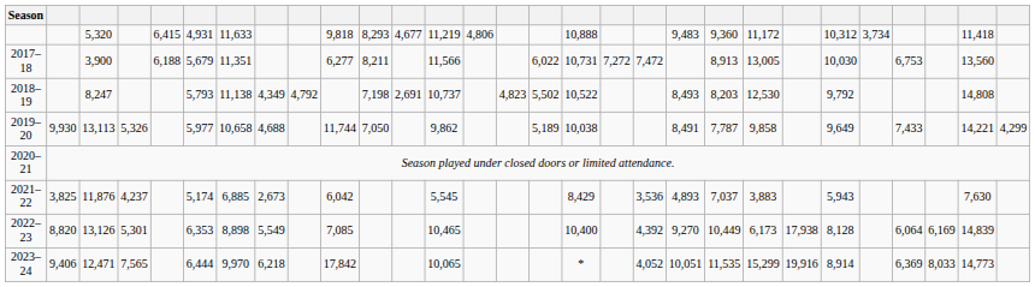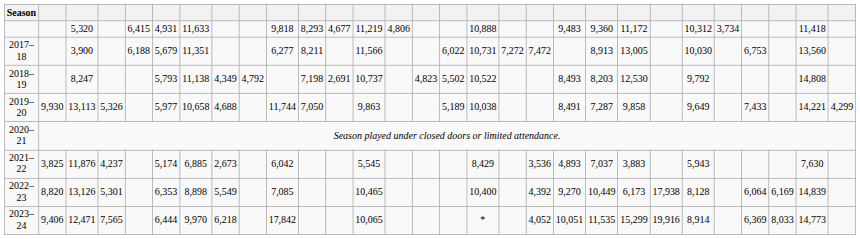 <table class="wikitable" style="text-align:center; font-size:80%;">
 <tr>
 <th width=35>Season</th>
 <th width=25></th>
 <th width=25></th>
 <th width=25></th>
 <th width=25></th>
 <th width=25></th>
 <th width=25></th>
 <th width=25></th>
 <th width=25></th>
 <th width=25></th>
 <th width=25></th>
 <th width=25></th>
 <th width=25></th>
 <th width=25></th>
 <th width=25></th>
 <th width=25></th>
 <th width=25></th>
 <th width=25></th>
 <th width=25></th>
 <th width=25></th>
 <th width=25></th>
 <th width=25></th>
 <th width=25></th>
 <th width=25></th>
 <th width=25></th>
 <th width=25></th>
 <th width=25></th>
 <th width=25></th>
 <th width=25></th>
 </tr>
 <tr>
 <td></td>
 <td></td>
 <td>5,320</td>
 <td></td>
 <td>6,415</td>
 <td>4,931</td>
 <td>11,633</td>
 <td></td>
 <td></td>
 <td>9,818</td>
 <td>8,293</td>
 <td>4,677</td>
 <td>11,219</td>
 <td>4,806</td>
 <td></td>
 <td></td>
 <td>10,888</td>
 <td></td>
 <td></td>
 <td>9,483</td>
 <td>9,360</td>
 <td>11,172</td>
 <td></td>
 <td>10,312</td>
 <td>3,734</td>
 <td></td>
 <td></td>
 <td>11,418</td>
 <td></td>
 </tr>
 <tr>
 <td>2017–18</td>
 <td></td>
 <td>3,900</td>
 <td></td>
 <td>6,188</td>
 <td>5,679</td>
 <td>11,351</td>
 <td></td>
 <td></td>
 <td>6,277</td>
 <td>8,211</td>
 <td></td>
 <td>11,566</td>
 <td></td>
 <td></td>
 <td>6,022</td>
 <td>10,731</td>
 <td>7,272</td>
 <td>7,472</td>
 <td></td>
 <td>8,913</td>
 <td>13,005</td>
 <td></td>
 <td>10,030</td>
 <td></td>
 <td>6,753</td>
 <td></td>
 <td>13,560</td>
 <td></td>
 </tr>
 <tr>
 <td>2018–19</td>
 <td></td>
 <td>8,247</td>
 <td></td>
 <td></td>
 <td>5,793</td>
 <td>11,138</td>
 <td>4,349</td>
 <td>4,792</td>
 <td></td>
 <td>7,198</td>
 <td>2,691</td>
 <td>10,737</td>
 <td></td>
 <td>4,823</td>
 <td>5,502</td>
 <td>10,522</td>
 <td></td>
 <td></td>
 <td>8,493</td>
 <td>8,203</td>
 <td>12,530</td>
 <td></td>
 <td>9,792</td>
 <td></td>
 <td></td>
 <td></td>
 <td>14,808</td>
 <td></td>
 </tr>
 <tr>
 <td>2019–20</td>
 <td>9,930</td>
 <td>13,113</td>
 <td>5,326</td>
 <td></td>
 <td>5,977</td>
 <td>10,658</td>
 <td>4,688</td>
 <td></td>
 <td>11,744</td>
 <td>7,050</td>
 <td></td>
-<td>9,862</td>
+<td>9,863</td>
 <td></td>
 <td></td>
 <td>5,189</td>
 <td>10,038</td>
 <td></td>
 <td></td>
 <td>8,491</td>
-<td>7,787</td>
+<td>7,287</td>
 <td>9,858</td>
 <td></td>
 <td>9,649</td>
 <td></td>
 <td>7,433</td>
 <td></td>
 <td>14,221</td>
 <td>4,299</td>
 </tr>
 <tr>
 <td>2020–21</td>
 <td colspan=37><em>Season played under closed doors or limited attendance.</em></td>
 </tr>
 <tr>
 <td>2021–22</td>
 <td>3,825</td>
 <td>11,876</td>
 <td>4,237</td>
 <td></td>
 <td>5,174</td>
 <td>6,885</td>
 <td>2,673</td>
 <td></td>
 <td>6,042</td>
 <td></td>
 <td></td>
 <td>5,545</td>
 <td></td>
 <td></td>
 <td></td>
 <td>8,429</td>
 <td></td>
 <td>3,536</td>
 <td>4,893</td>
 <td>7,037</td>
 <td>3,883</td>
 <td></td>
 <td>5,943</td>
 <td></td>
 <td></td>
 <td></td>
 <td>7,630</td>
 <td></td>
 </tr>
 <tr>
 <td>2022–23</td>
 <td>8,820</td>
 <td>13,126</td>
 <td>5,301</td>
 <td></td>
 <td>6,353</td>
 <td>8,898</td>
 <td>5,549</td>
 <td></td>
 <td>7,085</td>
 <td></td>
 <td></td>
 <td>10,465</td>
 <td></td>
 <td></td>
 <td></td>
 <td>10,400</td>
 <td></td>
 <td>4,392</td>
 <td>9,270</td>
 <td>10,449</td>
 <td>6,173</td>
 <td>17,938</td>
 <td>8,128</td>
 <td></td>
 <td>6,064</td>
 <td>6,169</td>
 <td>14,839</td>
 <td></td>
 </tr>
 <tr>
 <td>2023–24</td>
 <td>9,406</td>
 <td>12,471</td>
 <td>7,565</td>
 <td></td>
 <td>6,444</td>
 <td>9,970</td>
 <td>6,218</td>
 <td></td>
 <td>17,842</td>
 <td></td>
 <td></td>
 <td>10,065</td>
 <td></td>
 <td></td>
 <td></td>
 <td>*</td>
 <td></td>
 <td>4,052</td>
 <td>10,051</td>
 <td>11,535</td>
 <td>15,299</td>
 <td>19,916</td>
 <td>8,914</td>
 <td></td>
 <td>6,369</td>
 <td>8,033</td>
 <td>14,773</td>
 <td></td>
 </tr>
 </table>
